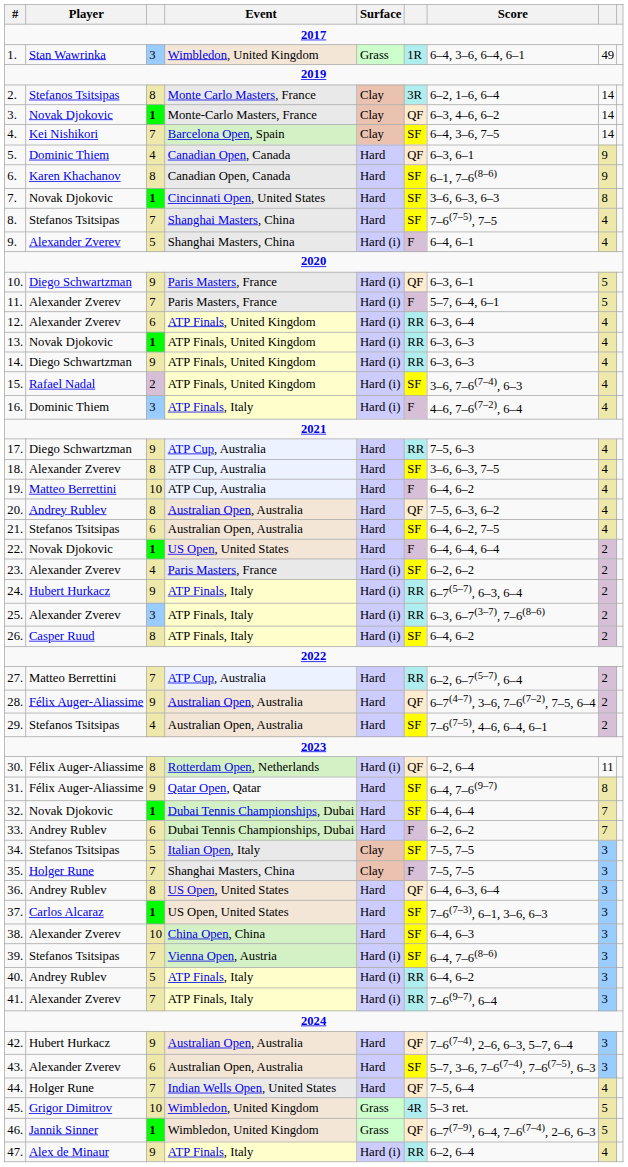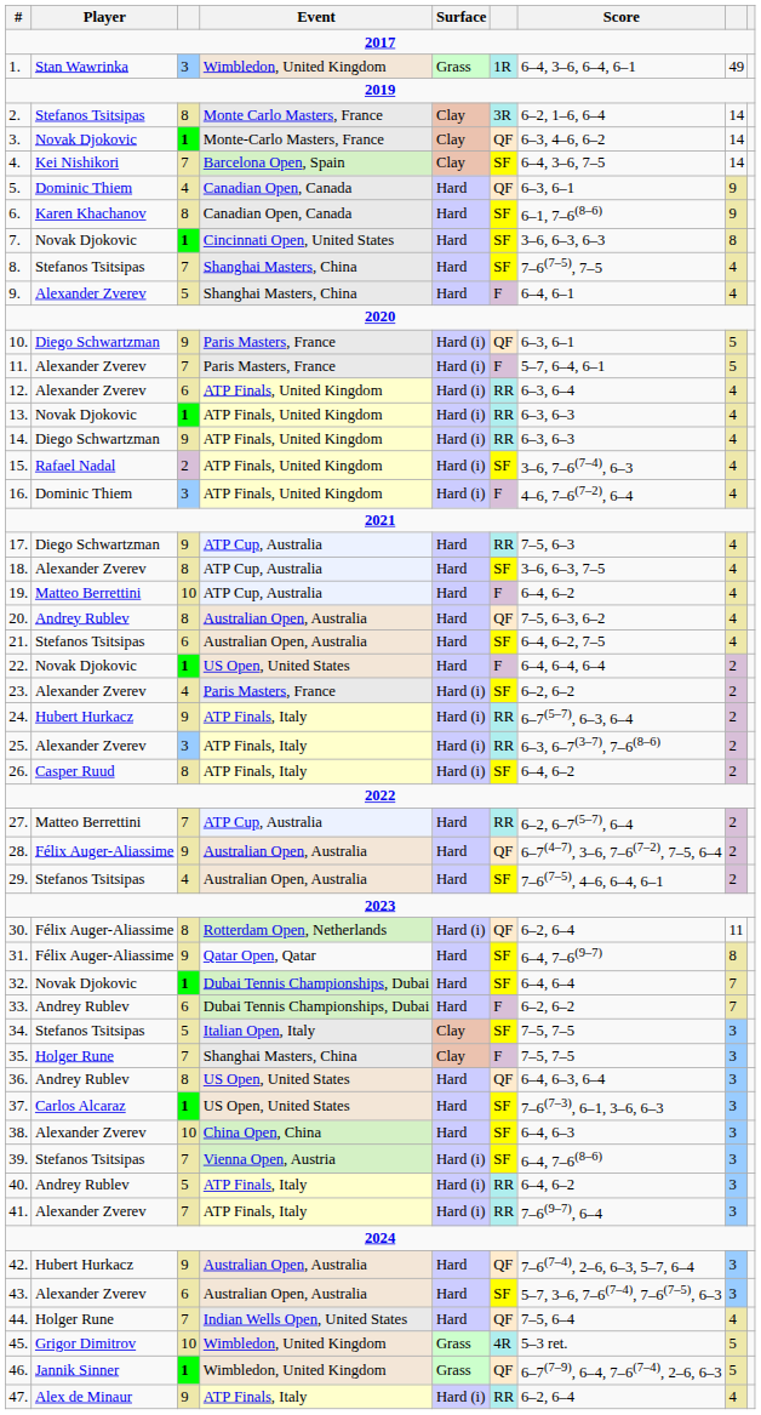 <table class="wikitable sortable">
 <tr>
 <th class=unsortable>#</th>
 <th>Player</th>
 <th></th>
 <th>Event</th>
 <th>Surface</th>
 <th class=unsortable></th>
 <th class=unsortable>Score</th>
 <th class=unsortable></th>
 <th class=unsortable></th>
 </tr>
 <tr>
 <td colspan="9" style="text-align:center"><strong><a href='#'>2017</a></strong></td>
 </tr>
 <tr>
 <td>1.</td>
 <td> <a href='#'>Stan Wawrinka</a></td>
 <td bgcolor=99ccff>3</td>
 <td bgcolor=f3e6d7><a href='#'>Wimbledon</a>, United Kingdom</td>
 <td bgcolor=ccffcc>Grass</td>
 <td bgcolor=afeeee>1R</td>
 <td>6–4, 3–6, 6–4, 6–1</td>
 <td>49</td>
 <td></td>
 </tr>
 <tr>
 <td colspan="9" style="text-align:center"><strong><a href='#'>2019</a></strong></td>
 </tr>
 <tr>
 <td>2.</td>
 <td> <a href='#'>Stefanos Tsitsipas</a></td>
 <td bgcolor=eee8aa>8</td>
 <td bgcolor=e9e9e9><a href='#'>Monte Carlo Masters</a>, France</td>
 <td bgcolor=ebc2af>Clay</td>
 <td bgcolor=afeeee>3R</td>
 <td>6–2, 1–6, 6–4</td>
 <td>14</td>
 <td></td>
 </tr>
 <tr>
 <td>3.</td>
 <td> <a href='#'>Novak Djokovic</a></td>
 <td bgcolor=lime><strong>1</strong></td>
 <td bgcolor=e9e9e9>Monte-Carlo Masters, France</td>
 <td bgcolor=ebc2af>Clay</td>
 <td bgcolor=ffebcd>QF</td>
 <td>6–3, 4–6, 6–2</td>
 <td>14</td>
 <td></td>
 </tr>
 <tr>
 <td>4.</td>
 <td> <a href='#'>Kei Nishikori</a></td>
 <td bgcolor=eee8aa>7</td>
 <td bgcolor=d4f1c5><a href='#'>Barcelona Open</a>, Spain</td>
 <td bgcolor=ebc2af>Clay</td>
 <td bgcolor=yellow>SF</td>
 <td>6–4, 3–6, 7–5</td>
 <td>14</td>
 <td></td>
 </tr>
 <tr>
 <td>5.</td>
 <td> <a href='#'>Dominic Thiem</a></td>
 <td bgcolor=eee8aa>4</td>
 <td bgcolor=e9e9e9><a href='#'>Canadian Open</a>, Canada</td>
 <td bgcolor=ccccff>Hard</td>
 <td bgcolor=ffebcd>QF</td>
 <td>6–3, 6–1</td>
 <td bgcolor=eee8aa>9</td>
 <td></td>
 </tr>
 <tr>
 <td>6.</td>
 <td> <a href='#'>Karen Khachanov</a></td>
 <td bgcolor=eee8aa>8</td>
 <td bgcolor=e9e9e9>Canadian Open, Canada</td>
 <td bgcolor=ccccff>Hard</td>
 <td bgcolor=yellow>SF</td>
 <td>6–1, 7–6<sup>(8–6)</sup></td>
 <td bgcolor=eee8aa>9</td>
 <td></td>
 </tr>
 <tr>
 <td>7.</td>
 <td> Novak Djokovic</td>
 <td bgcolor=lime><strong>1</strong></td>
 <td bgcolor=e9e9e9><a href='#'>Cincinnati Open</a>, United States</td>
 <td bgcolor=ccccff>Hard</td>
 <td bgcolor=yellow>SF</td>
 <td>3–6, 6–3, 6–3</td>
 <td bgcolor=eee8aa>8</td>
 <td></td>
 </tr>
 <tr>
 <td>8.</td>
 <td> Stefanos Tsitsipas</td>
 <td bgcolor=eee8aa>7</td>
 <td bgcolor=e9e9e9><a href='#'>Shanghai Masters</a>, China</td>
 <td bgcolor=ccccff>Hard</td>
 <td bgcolor=yellow>SF</td>
 <td>7–6<sup>(7–5)</sup>, 7–5</td>
 <td bgcolor=eee8aa>4</td>
 <td></td>
 </tr>
 <tr>
 <td>9.</td>
 <td> <a href='#'>Alexander Zverev</a></td>
 <td bgcolor=eee8aa>5</td>
 <td bgcolor=e9e9e9>Shanghai Masters, China</td>
-<td bgcolor=ccccff>Hard (i)</td>
+<td bgcolor=ccccff>Hard</td>
 <td bgcolor=thistle>F</td>
 <td>6–4, 6–1</td>
 <td bgcolor=eee8aa>4</td>
 <td></td>
 </tr>
 <tr>
 <td colspan="9" style="text-align:center"><strong><a href='#'>2020</a></strong></td>
 </tr>
 <tr>
 <td>10.</td>
 <td> <a href='#'>Diego Schwartzman</a></td>
 <td bgcolor=eee8aa>9</td>
 <td bgcolor=e9e9e9><a href='#'>Paris Masters</a>, France</td>
 <td bgcolor=ccccff>Hard (i)</td>
 <td bgcolor=ffebcd>QF</td>
 <td>6–3, 6–1</td>
 <td bgcolor=eee8aa>5</td>
 <td></td>
 </tr>
 <tr>
 <td>11.</td>
 <td> Alexander Zverev</td>
 <td bgcolor=eee8aa>7</td>
 <td bgcolor=e9e9e9>Paris Masters, France</td>
 <td bgcolor=ccccff>Hard (i)</td>
 <td bgcolor=thistle>F</td>
 <td>5–7, 6–4, 6–1</td>
 <td bgcolor=eee8aa>5</td>
 <td></td>
 </tr>
 <tr>
 <td>12.</td>
 <td> Alexander Zverev</td>
 <td bgcolor=eee8aa>6</td>
 <td bgcolor=ffffcc><a href='#'>ATP Finals</a>, United Kingdom</td>
 <td bgcolor=ccccff>Hard (i)</td>
 <td bgcolor=afeeee>RR</td>
 <td>6–3, 6–4</td>
 <td bgcolor=eee8aa>4</td>
 <td></td>
 </tr>
 <tr>
 <td>13.</td>
 <td> Novak Djokovic</td>
 <td bgcolor=lime><strong>1</strong></td>
 <td bgcolor=ffffcc>ATP Finals, United Kingdom</td>
 <td bgcolor=ccccff>Hard (i)</td>
 <td bgcolor=afeeee>RR</td>
 <td>6–3, 6–3</td>
 <td bgcolor=eee8aa>4</td>
 <td></td>
 </tr>
 <tr>
 <td>14.</td>
 <td> Diego Schwartzman</td>
 <td bgcolor=eee8aa>9</td>
 <td bgcolor=ffffcc>ATP Finals, United Kingdom</td>
 <td bgcolor=ccccff>Hard (i)</td>
 <td bgcolor=afeeee>RR</td>
 <td>6–3, 6–3</td>
 <td bgcolor=eee8aa>4</td>
 <td></td>
 </tr>
 <tr>
 <td>15.</td>
 <td> <a href='#'>Rafael Nadal</a></td>
 <td bgcolor=thistle>2</td>
 <td bgcolor=ffffcc>ATP Finals, United Kingdom</td>
 <td bgcolor=ccccff>Hard (i)</td>
 <td bgcolor=yellow>SF</td>
 <td>3–6, 7–6<sup>(7–4)</sup>, 6–3</td>
 <td bgcolor=eee8aa>4</td>
 <td></td>
 </tr>
 <tr>
 <td>16.</td>
 <td> Dominic Thiem</td>
 <td bgcolor=99ccff>3</td>
-<td bgcolor=ffffcc><a href='#'>ATP Finals</a>, Italy</td>
+<td bgcolor=ffffcc>ATP Finals, United Kingdom</td>
 <td bgcolor=ccccff>Hard (i)</td>
 <td bgcolor=thistle>F</td>
 <td>4–6, 7–6<sup>(7–2)</sup>, 6–4</td>
 <td bgcolor=eee8aa>4</td>
 <td></td>
 </tr>
 <tr>
 <td colspan="9" style="text-align:center"><strong><a href='#'>2021</a></strong></td>
 </tr>
 <tr>
 <td>17.</td>
 <td> Diego Schwartzman</td>
 <td bgcolor=eee8aa>9</td>
 <td bgcolor=ecf2ff><a href='#'>ATP Cup</a>, Australia</td>
 <td bgcolor=ccccff>Hard</td>
 <td bgcolor=afeeee>RR</td>
 <td>7–5, 6–3</td>
 <td bgcolor=eee8aa>4</td>
 <td></td>
 </tr>
 <tr>
 <td>18.</td>
 <td> Alexander Zverev</td>
 <td bgcolor=eee8aa>8</td>
 <td bgcolor=ecf2ff>ATP Cup, Australia</td>
 <td bgcolor=ccccff>Hard</td>
 <td bgcolor=yellow>SF</td>
 <td>3–6, 6–3, 7–5</td>
 <td bgcolor=eee8aa>4</td>
 <td></td>
 </tr>
 <tr>
 <td>19.</td>
 <td> <a href='#'>Matteo Berrettini</a></td>
 <td bgcolor=eee8aa>10</td>
 <td bgcolor=ecf2ff>ATP Cup, Australia</td>
 <td bgcolor=ccccff>Hard</td>
 <td bgcolor=thistle>F</td>
 <td>6–4, 6–2</td>
 <td bgcolor=eee8aa>4</td>
 <td></td>
 </tr>
 <tr>
 <td>20.</td>
 <td> <a href='#'>Andrey Rublev</a></td>
 <td bgcolor=eee8aa>8</td>
 <td bgcolor=f3e6d7><a href='#'>Australian Open</a>, Australia</td>
 <td bgcolor=ccccff>Hard</td>
 <td bgcolor=ffebcd>QF</td>
 <td>7–5, 6–3, 6–2</td>
 <td bgcolor=eee8aa>4</td>
 <td></td>
 </tr>
 <tr>
 <td>21.</td>
 <td> Stefanos Tsitsipas</td>
 <td bgcolor=eee8aa>6</td>
 <td bgcolor=f3e6d7>Australian Open, Australia</td>
 <td bgcolor=ccccff>Hard</td>
 <td bgcolor=yellow>SF</td>
 <td>6–4, 6–2, 7–5</td>
 <td bgcolor=eee8aa>4</td>
 <td></td>
 </tr>
 <tr>
 <td>22.</td>
 <td> Novak Djokovic</td>
 <td bgcolor=lime><strong>1</strong></td>
 <td bgcolor=f3e6d7><a href='#'>US Open</a>, United States</td>
 <td bgcolor=ccccff>Hard</td>
 <td bgcolor=thistle>F</td>
 <td>6–4, 6–4, 6–4</td>
 <td bgcolor=thistle>2</td>
 <td></td>
 </tr>
 <tr>
 <td>23.</td>
 <td> Alexander Zverev</td>
 <td bgcolor=eee8aa>4</td>
 <td bgcolor=e9e9e9><a href='#'>Paris Masters</a>, France</td>
 <td bgcolor=ccccff>Hard (i)</td>
 <td bgcolor=yellow>SF</td>
 <td>6–2, 6–2</td>
 <td bgcolor=thistle>2</td>
 <td></td>
 </tr>
 <tr>
 <td>24.</td>
 <td> <a href='#'>Hubert Hurkacz</a></td>
 <td bgcolor=eee8aa>9</td>
 <td bgcolor=ffffcc><a href='#'>ATP Finals</a>, Italy</td>
 <td bgcolor=ccccff>Hard (i)</td>
 <td bgcolor=afeeee>RR</td>
 <td>6–7<sup>(5–7)</sup>, 6–3, 6–4</td>
 <td bgcolor=thistle>2</td>
 <td></td>
 </tr>
 <tr>
 <td>25.</td>
 <td> Alexander Zverev</td>
 <td bgcolor=99ccff>3</td>
 <td bgcolor=ffffcc>ATP Finals, Italy</td>
 <td bgcolor=ccccff>Hard (i)</td>
 <td bgcolor=afeeee>RR</td>
 <td>6–3, 6–7<sup>(3–7)</sup>, 7–6<sup>(8–6)</sup></td>
 <td bgcolor=thistle>2</td>
 <td></td>
 </tr>
 <tr>
 <td>26.</td>
 <td> <a href='#'>Casper Ruud</a></td>
 <td bgcolor=eee8aa>8</td>
 <td bgcolor=ffffcc>ATP Finals, Italy</td>
 <td bgcolor=ccccff>Hard (i)</td>
 <td bgcolor=yellow>SF</td>
 <td>6–4, 6–2</td>
 <td bgcolor=thistle>2</td>
 <td></td>
 </tr>
 <tr>
 <td colspan="9" style="text-align:center"><strong><a href='#'>2022</a></strong></td>
 </tr>
 <tr>
 <td>27.</td>
 <td> Matteo Berrettini</td>
 <td bgcolor=eee8aa>7</td>
 <td bgcolor=ecf2ff><a href='#'>ATP Cup</a>, Australia</td>
 <td bgcolor=ccccff>Hard</td>
 <td bgcolor=afeeee>RR</td>
 <td>6–2, 6–7<sup>(5–7)</sup>, 6–4</td>
 <td bgcolor=thistle>2</td>
 <td></td>
 </tr>
 <tr>
 <td>28.</td>
 <td> <a href='#'>Félix Auger-Aliassime</a></td>
 <td bgcolor=eee8aa>9</td>
 <td bgcolor=f3e6d7><a href='#'>Australian Open</a>, Australia</td>
 <td bgcolor=ccccff>Hard</td>
 <td bgcolor=ffebcd>QF</td>
 <td>6–7<sup>(4–7)</sup>, 3–6, 7–6<sup>(7–2)</sup>, 7–5, 6–4</td>
 <td bgcolor=thistle>2</td>
 <td></td>
 </tr>
 <tr>
 <td>29.</td>
 <td> Stefanos Tsitsipas</td>
 <td bgcolor=eee8aa>4</td>
 <td bgcolor=f3e6d7>Australian Open, Australia</td>
 <td bgcolor=ccccff>Hard</td>
 <td bgcolor=yellow>SF</td>
 <td>7–6<sup>(7–5)</sup>, 4–6, 6–4, 6–1</td>
 <td bgcolor=thistle>2</td>
 <td></td>
 </tr>
 <tr>
 <td colspan="9" style="text-align:center"><strong><a href='#'>2023</a></strong></td>
 </tr>
 <tr>
 <td>30.</td>
 <td> Félix Auger-Aliassime</td>
 <td bgcolor=eee8aa>8</td>
 <td bgcolor=d4f1c5><a href='#'>Rotterdam Open</a>, Netherlands</td>
 <td bgcolor=ccccff>Hard (i)</td>
 <td bgcolor=ffebcd>QF</td>
 <td>6–2, 6–4</td>
 <td>11</td>
 <td></td>
 </tr>
 <tr>
 <td>31.</td>
 <td> Félix Auger-Aliassime</td>
 <td bgcolor=eee8aa>9</td>
 <td><a href='#'>Qatar Open</a>, Qatar</td>
 <td bgcolor=ccccff>Hard</td>
 <td bgcolor=yellow>SF</td>
 <td>6–4, 7–6<sup>(9–7)</sup></td>
 <td bgcolor=eee8aa>8</td>
 <td></td>
 </tr>
 <tr>
 <td>32.</td>
 <td> Novak Djokovic</td>
 <td bgcolor=lime><strong>1</strong></td>
 <td bgcolor=d4f1c5><a href='#'>Dubai Tennis Championships</a>, Dubai</td>
 <td bgcolor=ccccff>Hard</td>
 <td bgcolor=yellow>SF</td>
 <td>6–4, 6–4</td>
 <td bgcolor=eee8aa>7</td>
 <td></td>
 </tr>
 <tr>
 <td>33.</td>
 <td> Andrey Rublev</td>
 <td bgcolor=eee8aa>6</td>
 <td bgcolor=d4f1c5>Dubai Tennis Championships, Dubai</td>
 <td bgcolor=ccccff>Hard</td>
 <td bgcolor=thistle>F</td>
 <td>6–2, 6–2</td>
 <td bgcolor=eee8aa>7</td>
 <td></td>
 </tr>
 <tr>
 <td>34.</td>
 <td> Stefanos Tsitsipas</td>
 <td bgcolor=eee8aa>5</td>
 <td bgcolor=e9e9e9><a href='#'>Italian Open</a>, Italy</td>
 <td bgcolor=ebc2af>Clay</td>
 <td bgcolor=yellow>SF</td>
 <td>7–5, 7–5</td>
 <td bgcolor=99ccff>3</td>
 <td></td>
 </tr>
 <tr>
 <td>35.</td>
 <td> <a href='#'>Holger Rune</a></td>
 <td bgcolor=eee8aa>7</td>
 <td bgcolor=e9e9e9>Shanghai Masters, China</td>
 <td bgcolor=ebc2af>Clay</td>
 <td bgcolor=thistle>F</td>
 <td>7–5, 7–5</td>
 <td bgcolor=99ccff>3</td>
 <td></td>
 </tr>
 <tr>
 <td>36.</td>
 <td> Andrey Rublev</td>
 <td bgcolor=eee8aa>8</td>
 <td bgcolor=f3e6d7><a href='#'>US Open</a>, United States</td>
 <td bgcolor=ccccff>Hard</td>
 <td bgcolor=ffebcd>QF</td>
 <td>6–4, 6–3, 6–4</td>
 <td bgcolor=99ccff>3</td>
 <td></td>
 </tr>
 <tr>
 <td>37.</td>
 <td> <a href='#'>Carlos Alcaraz</a></td>
 <td bgcolor=lime><strong>1</strong></td>
 <td bgcolor=f3e6d7>US Open, United States</td>
 <td bgcolor=ccccff>Hard</td>
 <td bgcolor=yellow>SF</td>
 <td>7–6<sup>(7–3)</sup>, 6–1, 3–6, 6–3</td>
 <td bgcolor=99ccff>3</td>
 <td></td>
 </tr>
 <tr>
 <td>38.</td>
 <td> Alexander Zverev</td>
 <td bgcolor=eee8aa>10</td>
 <td bgcolor=d4f1c5><a href='#'>China Open</a>, China</td>
 <td bgcolor=ccccff>Hard</td>
 <td bgcolor=yellow>SF</td>
 <td>6–4, 6–3</td>
 <td bgcolor=99ccff>3</td>
 <td></td>
 </tr>
 <tr>
 <td>39.</td>
 <td> Stefanos Tsitsipas</td>
 <td bgcolor=eee8aa>7</td>
 <td bgcolor=d4f1c5><a href='#'>Vienna Open</a>, Austria</td>
 <td bgcolor=ccccff>Hard (i)</td>
 <td bgcolor=yellow>SF</td>
 <td>6–4, 7–6<sup>(8–6)</sup></td>
 <td bgcolor=99ccff>3</td>
 <td></td>
 </tr>
 <tr>
 <td>40.</td>
 <td> Andrey Rublev</td>
 <td bgcolor=eee8aa>5</td>
 <td bgcolor=ffffcc><a href='#'>ATP Finals</a>, Italy</td>
 <td bgcolor=ccccff>Hard (i)</td>
 <td bgcolor=afeeee>RR</td>
 <td>6–4, 6–2</td>
 <td bgcolor=99ccff>3</td>
 <td></td>
 </tr>
 <tr>
 <td>41.</td>
 <td> Alexander Zverev</td>
 <td bgcolor=eee8aa>7</td>
 <td bgcolor=ffffcc>ATP Finals, Italy</td>
 <td bgcolor=ccccff>Hard (i)</td>
 <td bgcolor=afeeee>RR</td>
 <td>7–6<sup>(9–7)</sup>, 6–4</td>
 <td bgcolor=99ccff>3</td>
 <td></td>
 </tr>
 <tr>
 <td colspan="9" style="text-align:center"><strong><a href='#'>2024</a></strong></td>
 </tr>
 <tr>
 <td>42.</td>
 <td> Hubert Hurkacz</td>
 <td bgcolor=eee8aa>9</td>
 <td bgcolor=f3e6d7><a href='#'>Australian Open</a>, Australia</td>
 <td bgcolor=ccccff>Hard</td>
 <td bgcolor=ffebcd>QF</td>
 <td>7–6<sup>(7–4)</sup>, 2–6, 6–3, 5–7, 6–4</td>
 <td bgcolor=99ccff>3</td>
 <td></td>
 </tr>
 <tr>
 <td>43.</td>
 <td> Alexander Zverev</td>
 <td bgcolor=eee8aa>6</td>
 <td bgcolor=f3e6d7>Australian Open, Australia</td>
 <td bgcolor=ccccff>Hard</td>
 <td bgcolor=yellow>SF</td>
 <td>5–7, 3–6, 7–6<sup>(7–4)</sup>, 7–6<sup>(7–5)</sup>, 6–3</td>
 <td bgcolor=99ccff>3</td>
 <td></td>
 </tr>
 <tr>
 <td>44.</td>
 <td> Holger Rune</td>
 <td bgcolor=eee8aa>7</td>
 <td bgcolor=e9e9e9><a href='#'>Indian Wells Open</a>, United States</td>
 <td bgcolor=ccccff>Hard</td>
 <td bgcolor=ffebcd>QF</td>
 <td>7–5, 6–4</td>
 <td bgcolor=eee8aa>4</td>
 <td></td>
 </tr>
 <tr>
 <td>45.</td>
 <td> <a href='#'>Grigor Dimitrov</a></td>
 <td bgcolor=eee8aa>10</td>
 <td bgcolor=f3e6d7><a href='#'>Wimbledon</a>, United Kingdom</td>
 <td bgcolor=ccffcc>Grass</td>
 <td bgcolor=afeeee>4R</td>
 <td>5–3 ret.</td>
 <td bgcolor=eee8aa>5</td>
 <td></td>
 </tr>
 <tr>
 <td>46.</td>
 <td> <a href='#'>Jannik Sinner</a></td>
 <td bgcolor=lime><strong>1</strong></td>
 <td bgcolor=f3e6d7>Wimbledon, United Kingdom</td>
 <td bgcolor=ccffcc>Grass</td>
 <td bgcolor=ffebcd>QF</td>
 <td>6–7<sup>(7–9)</sup>, 6–4, 7–6<sup>(7–4)</sup>, 2–6, 6–3</td>
 <td bgcolor=eee8aa>5</td>
 <td></td>
 </tr>
 <tr>
 <td>47.</td>
 <td> <a href='#'>Alex de Minaur</a></td>
 <td bgcolor=eee8aa>9</td>
 <td bgcolor=ffffcc><a href='#'>ATP Finals</a>, Italy</td>
 <td bgcolor=ccccff>Hard (i)</td>
 <td bgcolor=afeeee>RR</td>
 <td>6–2, 6–4</td>
 <td bgcolor=eee8aa>4</td>
 <td></td>
 </tr>
 </table>
